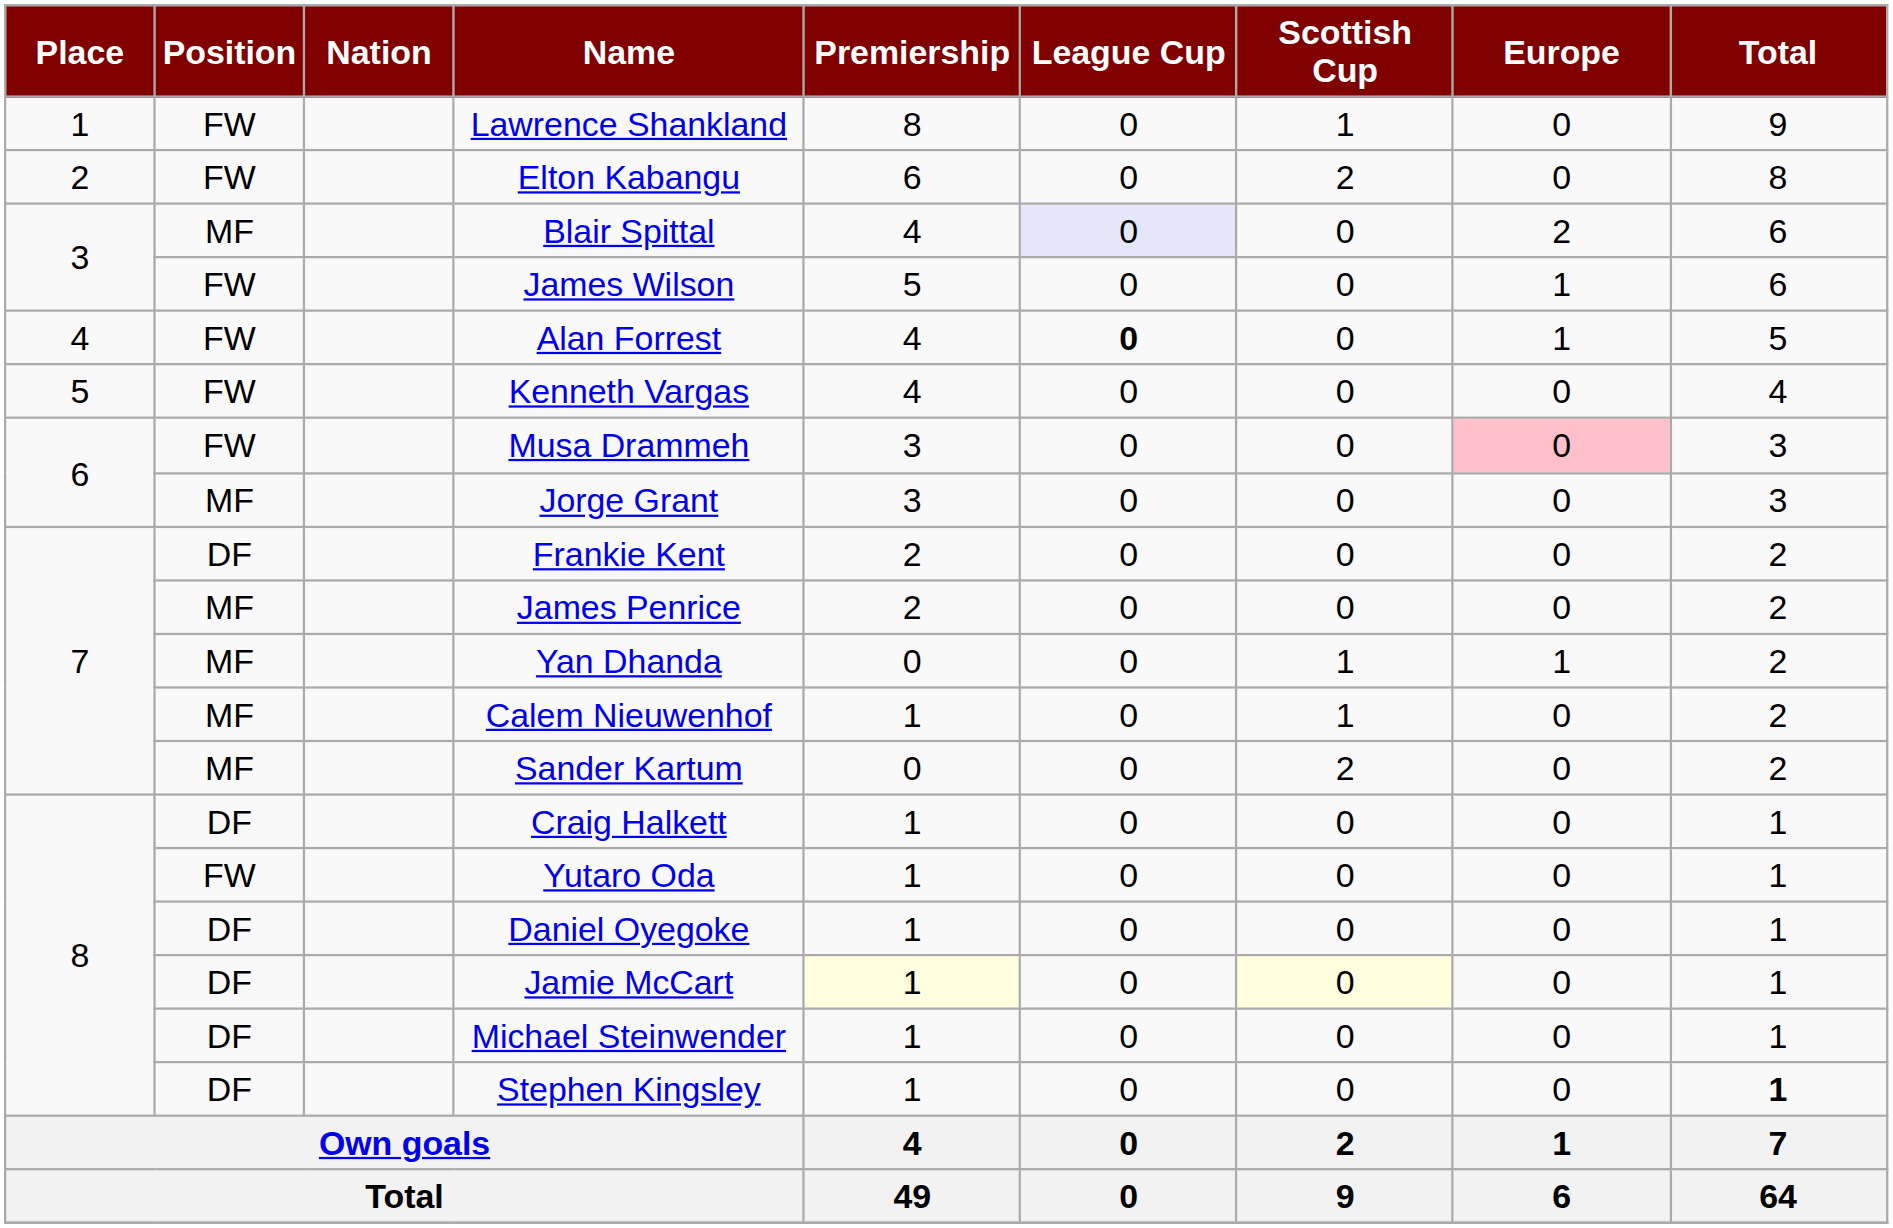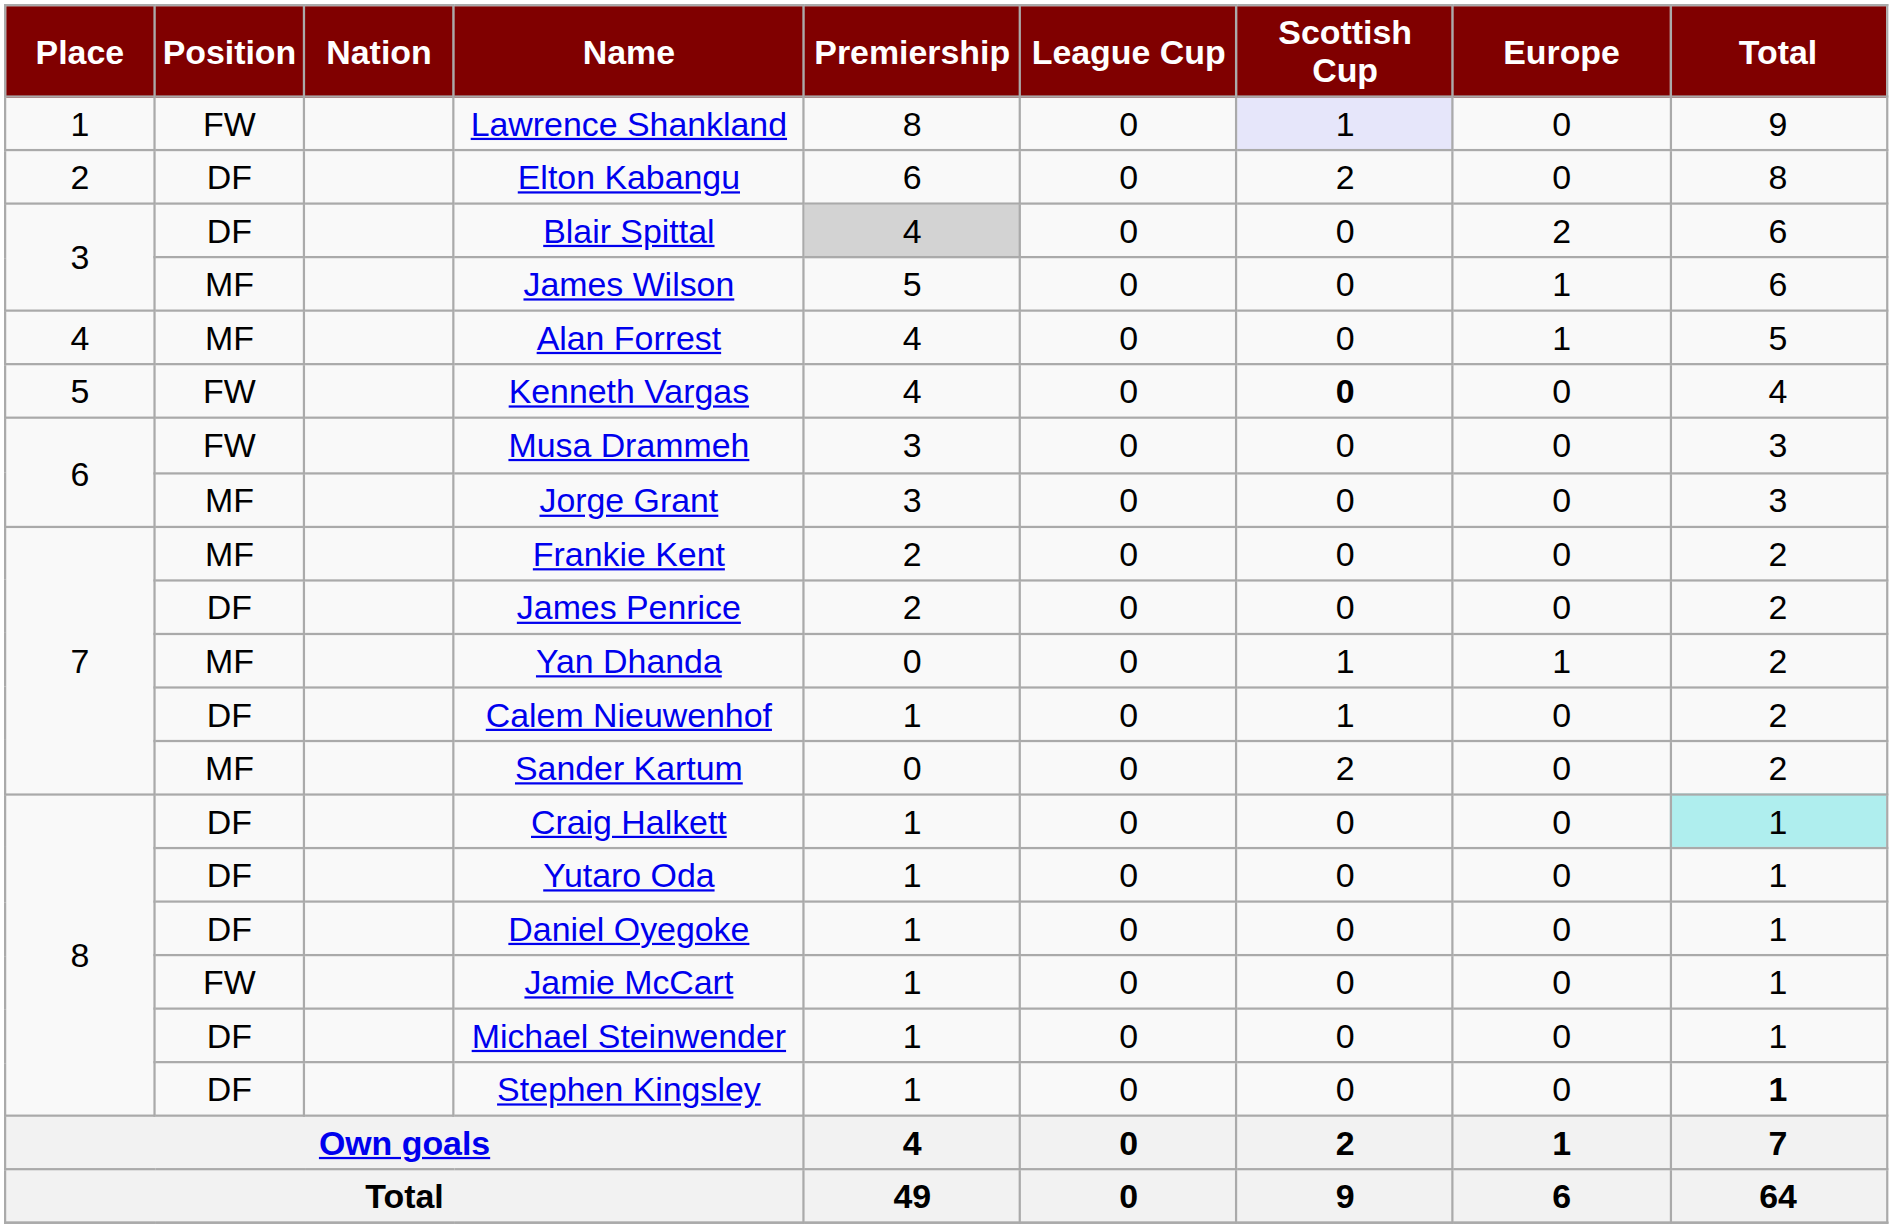 <table class="wikitable" style="font-size: 95%; text-align: center;">
 <tr>
 <th style="background:maroon; color:white;" scope="col" width=60>Place</th>
 <th style="background:maroon; color:white;" scope="col" width=60>Position</th>
 <th style="background:maroon; color:white;" scope="col" width=60>Nation</th>
 <th style="background:maroon; color:white;" scope="col" width=150>Name</th>
 <th style="background:maroon; color:white;" scope="col" width=90>Premiership</th>
 <th style="background:maroon; color:white;" scope="col" width=90>League Cup</th>
 <th style="background:maroon; color:white;" scope="col" width=90>Scottish Cup</th>
 <th style="background:maroon; color:white;" scope="col" width=90>Europe</th>
 <th style="background:maroon; color:white;" scope="col" width=90>Total</th>
 </tr>
 <tr>
 <td rowspan=1>1</td>
 <td>FW</td>
 <td></td>
 <td><a href='#'>Lawrence Shankland</a></td>
 <td>8</td>
 <td>0</td>
-<td>1</td>
+<td style="background: lavender;">1</td>
 <td>0</td>
 <td>9</td>
 </tr>
 <tr>
 <td rowspan=1>2</td>
-<td>FW</td>
+<td>DF</td>
 <td></td>
 <td><a href='#'>Elton Kabangu</a></td>
 <td>6</td>
 <td>0</td>
 <td>2</td>
 <td>0</td>
 <td>8</td>
 </tr>
 <tr>
 <td rowspan=2>3</td>
-<td>MF</td>
+<td>DF</td>
 <td></td>
 <td><a href='#'>Blair Spittal</a></td>
-<td>4</td>
-<td style="background: lavender;">0</td>
+<td style="background: lightgrey;">4</td>
+<td>0</td>
 <td>0</td>
 <td>2</td>
 <td>6</td>
 </tr>
 <tr>
-<td>FW</td>
+<td>MF</td>
 <td></td>
 <td><a href='#'>James Wilson</a></td>
 <td>5</td>
 <td>0</td>
 <td>0</td>
 <td>1</td>
 <td>6</td>
 </tr>
 <tr>
 <td rowspan=1>4</td>
-<td>FW</td>
+<td>MF</td>
 <td></td>
 <td><a href='#'>Alan Forrest</a></td>
 <td>4</td>
-<td><strong>0</strong></td>
+<td>0</td>
 <td>0</td>
 <td>1</td>
 <td>5</td>
 </tr>
 <tr>
 <td rowspan=1>5</td>
 <td>FW</td>
 <td></td>
 <td><a href='#'>Kenneth Vargas</a></td>
 <td>4</td>
 <td>0</td>
-<td>0</td>
+<td><strong>0</strong></td>
 <td>0</td>
 <td>4</td>
 </tr>
 <tr>
 <td rowspan=2>6</td>
 <td>FW</td>
 <td></td>
 <td><a href='#'>Musa Drammeh</a></td>
 <td>3</td>
 <td>0</td>
 <td>0</td>
-<td style="background: pink;">0</td>
+<td>0</td>
 <td>3</td>
 </tr>
 <tr>
 <td>MF</td>
 <td></td>
 <td><a href='#'>Jorge Grant</a></td>
 <td>3</td>
 <td>0</td>
 <td>0</td>
 <td>0</td>
 <td>3</td>
 </tr>
 <tr>
 <td rowspan=5>7</td>
-<td>DF</td>
+<td>MF</td>
 <td></td>
 <td><a href='#'>Frankie Kent</a></td>
 <td>2</td>
 <td>0</td>
 <td>0</td>
 <td>0</td>
 <td>2</td>
 </tr>
 <tr>
-<td>MF</td>
+<td>DF</td>
 <td></td>
 <td><a href='#'>James Penrice</a></td>
 <td>2</td>
 <td 0>0</td>
 <td>0</td>
 <td>0</td>
 <td>2</td>
 </tr>
 <tr>
 <td>MF</td>
 <td></td>
 <td><a href='#'>Yan Dhanda</a></td>
 <td>0</td>
 <td>0</td>
 <td>1</td>
 <td>1</td>
 <td>2</td>
 </tr>
 <tr>
-<td>MF</td>
+<td>DF</td>
 <td></td>
 <td><a href='#'>Calem Nieuwenhof</a></td>
 <td>1</td>
 <td>0</td>
 <td>1</td>
 <td>0</td>
 <td>2</td>
 </tr>
 <tr>
 <td>MF</td>
 <td></td>
 <td><a href='#'>Sander Kartum</a></td>
 <td>0</td>
 <td>0</td>
 <td>2</td>
 <td>0</td>
 <td>2</td>
 </tr>
 <tr>
 <td rowspan=6>8</td>
 <td>DF</td>
 <td></td>
 <td><a href='#'>Craig Halkett</a></td>
 <td>1</td>
 <td>0</td>
 <td>0</td>
 <td>0</td>
-<td>1</td>
+<td style="background: paleturquoise;">1</td>
 </tr>
 <tr>
-<td>FW</td>
+<td>DF</td>
 <td></td>
 <td><a href='#'>Yutaro Oda</a></td>
 <td>1</td>
 <td>0</td>
 <td>0</td>
 <td>0</td>
 <td>1</td>
 </tr>
 <tr>
 <td>DF</td>
 <td></td>
 <td><a href='#'>Daniel Oyegoke</a></td>
 <td>1</td>
 <td>0</td>
 <td>0</td>
 <td>0</td>
 <td>1</td>
 </tr>
 <tr>
-<td>DF</td>
+<td>FW</td>
 <td></td>
 <td><a href='#'>Jamie McCart</a></td>
-<td style="background: lightyellow;">1</td>
+<td>1</td>
 <td>0</td>
-<td style="background: lightyellow;">0</td>
+<td>0</td>
 <td>0</td>
 <td>1</td>
 </tr>
 <tr>
 <td>DF</td>
 <td></td>
 <td><a href='#'>Michael Steinwender</a></td>
 <td>1</td>
 <td>0</td>
 <td>0</td>
 <td>0</td>
 <td>1</td>
 </tr>
 <tr>
 <td>DF</td>
 <td></td>
 <td><a href='#'>Stephen Kingsley</a></td>
 <td>1</td>
 <td>0</td>
 <td>0</td>
 <td>0</td>
 <td><strong>1</strong></td>
 </tr>
 <tr>
 <th colspan=4><a href='#'>Own goals</a></th>
 <th>4</th>
 <th>0</th>
 <th>2</th>
 <th>1</th>
 <th>7</th>
 </tr>
 <tr>
 <th colspan=4>Total</th>
 <th>49</th>
 <th>0</th>
 <th>9</th>
 <th>6</th>
 <th>64</th>
 </tr>
 <tr>
 </tr>
 </table>
